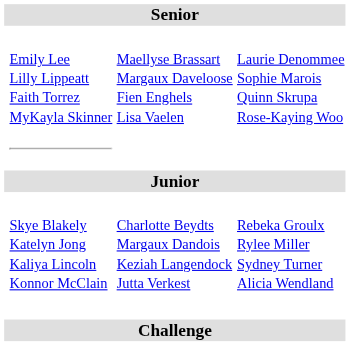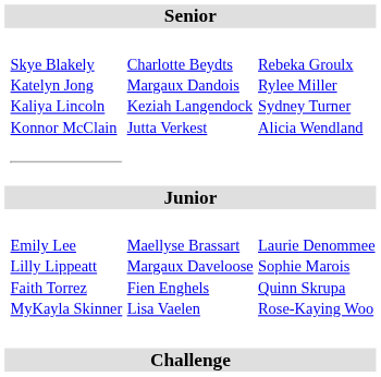 <table>
 <tr style="background:#dfdfdf;">
 <td colspan="4" style="text-align:center;"><strong>Senior</strong></td>
 </tr>
 <tr>
 <th scope=row style="text-align:left"></th>
-<td> <br><small><a href='#'>Emily Lee</a><br><a href='#'>Lilly Lippeatt</a><br><a href='#'>Faith Torrez</a><br><a href='#'>MyKayla Skinner</a></small></td>
-<td> <br><small><a href='#'>Maellyse Brassart</a><br><a href='#'>Margaux Daveloose</a><br><a href='#'>Fien Enghels</a><br><a href='#'>Lisa Vaelen</a></small></td>
-<td> <br><small><a href='#'>Laurie Denommee</a><br><a href='#'>Sophie Marois</a><br><a href='#'>Quinn Skrupa</a><br><a href='#'>Rose-Kaying Woo</a></small></td>
+<td> <br><small><a href='#'>Skye Blakely</a><br><a href='#'>Katelyn Jong</a><br><a href='#'>Kaliya Lincoln</a><br><a href='#'>Konnor McClain</a></small></td>
+<td> <br><small><a href='#'>Charlotte Beydts</a><br><a href='#'>Margaux Dandois</a><br><a href='#'>Keziah Langendock</a><br><a href='#'>Jutta Verkest</a></small></td>
+<td> <br><small><a href='#'>Rebeka Groulx</a><br><a href='#'>Rylee Miller</a><br><a href='#'>Sydney Turner</a><br><a href='#'>Alicia Wendland</a></small></td>
 </tr>
 <tr>
 <th scope=row style="text-align:left"></th>
 <td></td>
 <td></td>
 <td></td>
 </tr>
 <tr>
 <th scope=row style="text-align:left"></th>
 <td></td>
 <td></td>
 <td></td>
 </tr>
 <tr>
 <th scope=row style="text-align:left"></th>
 <td><hr></td>
 <td></td>
 <td></td>
 </tr>
 <tr>
 <th scope=row style="text-align:left"></th>
 <td></td>
 <td></td>
 <td></td>
 </tr>
 <tr>
 <th scope=row style="text-align:left"></th>
 <td></td>
 <td></td>
 <td></td>
 </tr>
 <tr style="background:#dfdfdf;">
 <td colspan="4" style="text-align:center;"><strong>Junior</strong></td>
 </tr>
 <tr>
 <th scope=row style="text-align:left"></th>
-<td> <br><small><a href='#'>Skye Blakely</a><br><a href='#'>Katelyn Jong</a><br><a href='#'>Kaliya Lincoln</a><br><a href='#'>Konnor McClain</a></small></td>
-<td> <br><small><a href='#'>Charlotte Beydts</a><br><a href='#'>Margaux Dandois</a><br><a href='#'>Keziah Langendock</a><br><a href='#'>Jutta Verkest</a></small></td>
-<td> <br><small><a href='#'>Rebeka Groulx</a><br><a href='#'>Rylee Miller</a><br><a href='#'>Sydney Turner</a><br><a href='#'>Alicia Wendland</a></small></td>
+<td> <br><small><a href='#'>Emily Lee</a><br><a href='#'>Lilly Lippeatt</a><br><a href='#'>Faith Torrez</a><br><a href='#'>MyKayla Skinner</a></small></td>
+<td> <br><small><a href='#'>Maellyse Brassart</a><br><a href='#'>Margaux Daveloose</a><br><a href='#'>Fien Enghels</a><br><a href='#'>Lisa Vaelen</a></small></td>
+<td> <br><small><a href='#'>Laurie Denommee</a><br><a href='#'>Sophie Marois</a><br><a href='#'>Quinn Skrupa</a><br><a href='#'>Rose-Kaying Woo</a></small></td>
 </tr>
 <tr>
 <th scope=row style="text-align:left"></th>
 <td></td>
 <td></td>
 <td></td>
 </tr>
 <tr>
 <th scope=row style="text-align:left"></th>
 <td></td>
 <td></td>
 <td></td>
 </tr>
 <tr>
 <th scope=row style="text-align:left"></th>
 <td></td>
 <td></td>
 <td></td>
 </tr>
 <tr>
 <th scope=row style="text-align:left"></th>
 <td></td>
 <td></td>
 <td></td>
 </tr>
 <tr>
 <th scope=row style="text-align:left"></th>
 <td></td>
 <td></td>
 <td></td>
 </tr>
 <tr>
 </tr>
 <tr style="background:#dfdfdf;">
 <td colspan="4" style="text-align:center;"><strong>Challenge</strong></td>
 </tr>
 <tr>
 <th scope=row style="text-align:left"></th>
 <td></td>
 <td></td>
 <td><br></td>
 </tr>
 <tr>
 <th scope=row style="text-align:left"></th>
 <td></td>
 <td></td>
 <td></td>
 </tr>
 <tr>
 <th scope=row style="text-align:left"></th>
 <td></td>
 <td></td>
 <td></td>
 </tr>
 <tr>
 <th scope=row style="text-align:left"></th>
 <td></td>
 <td></td>
 <td></td>
 </tr>
 <tr>
 <th scope=row style="text-align:left"></th>
 <td></td>
 <td></td>
 <td><br></td>
 </tr>
 </table>
